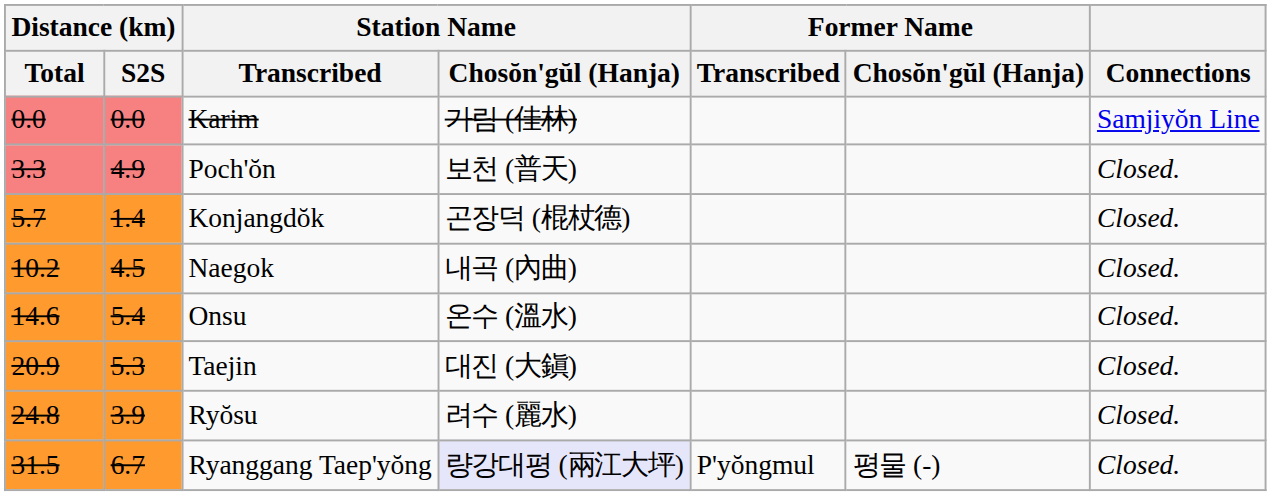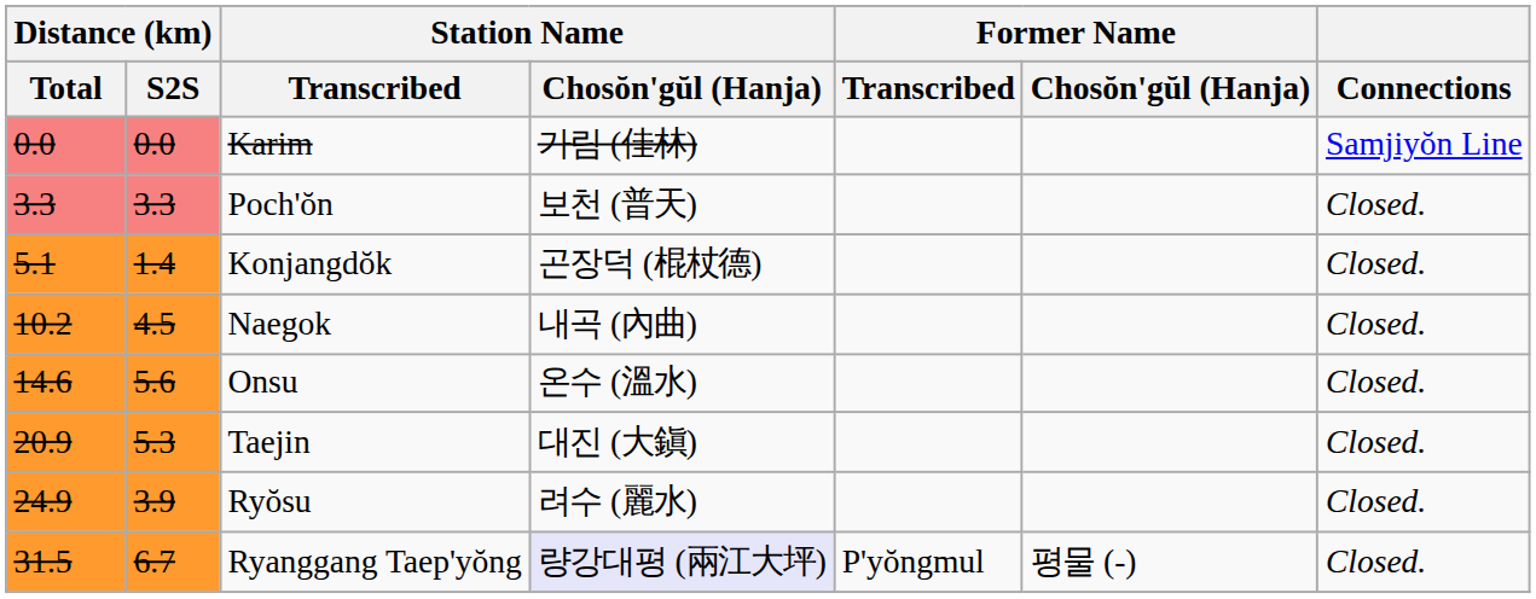 <table class="wikitable" style="font-size:90%;">
 <tr>
 <th colspan="2">Distance (km)</th>
 <th colspan="2">Station Name</th>
 <th colspan="2">Former Name</th>
 <th></th>
 </tr>
 <tr>
 <th>Total</th>
 <th>S2S</th>
 <th>Transcribed</th>
 <th>Chosŏn'gŭl (Hanja)</th>
 <th>Transcribed</th>
 <th>Chosŏn'gŭl (Hanja)</th>
 <th>Connections</th>
 </tr>
 <tr>
 <td bgcolor=#F78181><del>0.0</del></td>
 <td bgcolor=#F78181><del>0.0</del></td>
 <td><del>Karim</del></td>
 <td><del>가림 (佳林)</del></td>
 <td></td>
 <td></td>
 <td><a href='#'>Samjiyŏn Line</a></td>
 </tr>
 <tr>
 <td bgcolor=#F78181><del>3.3</del></td>
-<td bgcolor=#F78181><del>4.9</del></td>
+<td bgcolor=#F78181><del>3.3</del></td>
 <td>Poch'ŏn</td>
 <td>보천 (普天)</td>
 <td></td>
 <td></td>
 <td><em>Closed.</em></td>
 </tr>
 <tr>
-<td bgcolor=#FE9A2E><del>5.7</del></td>
+<td bgcolor=#FE9A2E><del>5.1</del></td>
 <td bgcolor=#FE9A2E><del>1.4</del></td>
 <td>Konjangdŏk</td>
 <td>곤장덕 (棍杖德)</td>
 <td></td>
 <td></td>
 <td><em>Closed.</em></td>
 </tr>
 <tr>
 <td bgcolor=#FE9A2E><del>10.2</del></td>
 <td bgcolor=#FE9A2E><del>4.5</del></td>
 <td>Naegok</td>
 <td>내곡 (內曲)</td>
 <td></td>
 <td></td>
 <td><em>Closed.</em></td>
 </tr>
 <tr>
 <td bgcolor=#FE9A2E><del>14.6</del></td>
-<td bgcolor=#FE9A2E><del>5.4</del></td>
+<td bgcolor=#FE9A2E><del>5.6</del></td>
 <td>Onsu</td>
 <td>온수 (溫水)</td>
 <td></td>
 <td></td>
 <td><em>Closed.</em></td>
 </tr>
 <tr>
 <td bgcolor=#FE9A2E><del>20.9</del></td>
 <td bgcolor=#FE9A2E><del>5.3</del></td>
 <td>Taejin</td>
 <td>대진 (大鎭)</td>
 <td></td>
 <td></td>
 <td><em>Closed.</em></td>
 </tr>
 <tr>
-<td bgcolor=#FE9A2E><del>24.8</del></td>
+<td bgcolor=#FE9A2E><del>24.9</del></td>
 <td bgcolor=#FE9A2E><del>3.9</del></td>
 <td>Ryŏsu</td>
 <td>려수 (麗水)</td>
 <td></td>
 <td></td>
 <td><em>Closed.</em></td>
 </tr>
 <tr>
 <td bgcolor=#FE9A2E><del>31.5</del></td>
 <td bgcolor=#FE9A2E><del>6.7</del></td>
 <td>Ryanggang Taep'yŏng</td>
 <td style="background: lavender;">량강대평 (兩江大坪)</td>
 <td>P'yŏngmul</td>
 <td>평물 (-)</td>
 <td><em>Closed.</em></td>
 </tr>
 </table>
